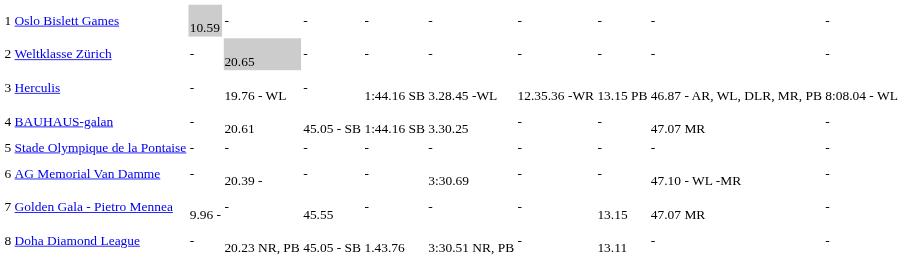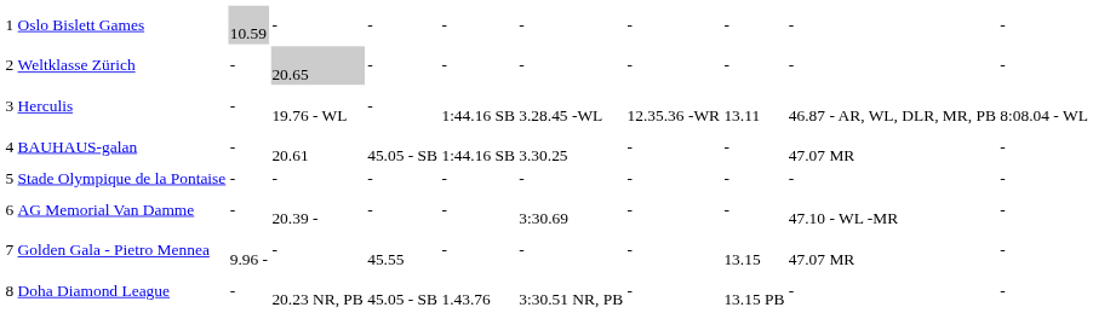 <table>
 <tr>
 <td>1</td>
 <td><a href='#'>Oslo Bislett Games</a></td>
 <td style="background:#ccc;"><br> 10.59</td>
 <td>-</td>
 <td>-</td>
 <td>-</td>
 <td>-</td>
 <td>-</td>
 <td>-</td>
 <td>-</td>
 <td>-</td>
 </tr>
 <tr>
 <td>2</td>
 <td><a href='#'>Weltklasse Zürich</a></td>
 <td>-</td>
 <td style="background:#ccc;"><br> 20.65</td>
 <td>-</td>
 <td>-</td>
 <td>-</td>
 <td>-</td>
 <td>-</td>
 <td>-</td>
 <td>-</td>
 </tr>
 <tr>
 <td>3</td>
 <td><a href='#'>Herculis</a></td>
 <td>-</td>
 <td> <br> 19.76 - WL</td>
 <td>-</td>
 <td> <br>1:44.16 SB</td>
 <td><br> 3.28.45 -WL</td>
 <td><br> 12.35.36 -WR</td>
-<td> <br> 13.15 PB</td>
+<td> <br> 13.11</td>
 <td> <br> 46.87 - AR, WL, DLR, MR, PB</td>
 <td> <br> 8:08.04 - WL</td>
 </tr>
 <tr>
 <td>4</td>
 <td><a href='#'>BAUHAUS-galan</a></td>
 <td>-</td>
 <td><br> 20.61</td>
 <td> <br> 45.05 - SB</td>
 <td> <br>1:44.16 SB</td>
 <td><br> 3.30.25</td>
 <td>-</td>
 <td>-</td>
 <td> <br> 47.07 MR</td>
 <td>-</td>
 </tr>
 <tr>
 <td>5</td>
 <td><a href='#'>Stade Olympique de la Pontaise</a></td>
 <td>-</td>
 <td>-</td>
 <td>-</td>
 <td>-</td>
 <td>-</td>
 <td>-</td>
 <td>-</td>
 <td>-</td>
 <td>-</td>
 </tr>
 <tr>
 <td>6</td>
 <td><a href='#'>AG Memorial Van Damme</a></td>
 <td>-</td>
 <td> <br> 20.39 -</td>
 <td>-</td>
 <td>-</td>
 <td><br> 3:30.69</td>
 <td>-</td>
 <td>-</td>
 <td> <br> 47.10 - WL -MR</td>
 <td>-</td>
 </tr>
 <tr>
 <td>7</td>
 <td><a href='#'>Golden Gala - Pietro Mennea</a></td>
 <td> <br> 9.96 -</td>
 <td>-</td>
 <td> <br>45.55</td>
 <td>-</td>
 <td>-</td>
 <td>-</td>
 <td> <br> 13.15</td>
 <td> <br> 47.07 MR</td>
 <td>-</td>
 </tr>
 <tr>
 <td>8</td>
 <td><a href='#'>Doha Diamond League</a></td>
 <td>-</td>
 <td> <br> 20.23 NR, PB</td>
 <td> <br> 45.05 - SB</td>
 <td><br> 1.43.76</td>
 <td> <br>3:30.51 NR, PB</td>
 <td>-</td>
-<td> <br> 13.11</td>
+<td> <br> 13.15 PB</td>
 <td>-</td>
 <td>-</td>
 </tr>
 </table>
